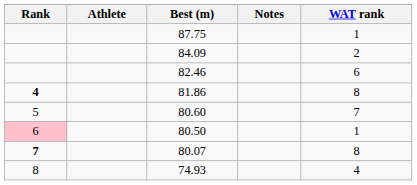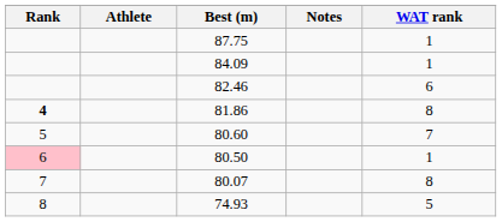 <table class="wikitable" width=85%>
 <tr>
 </tr>
 <tr>
 <th>Rank</th>
 <th>Athlete</th>
 <th>Best (m)</th>
 <th>Notes</th>
 <th><a href='#'>WAT</a> rank</th>
 </tr>
 <tr align="center">
 <td></td>
 <td align="left"></td>
 <td>87.75</td>
 <td></td>
 <td>1</td>
 </tr>
 <tr align="center">
 <td></td>
 <td align="left"></td>
 <td>84.09</td>
 <td></td>
-<td>2</td>
+<td>1</td>
 </tr>
 <tr align="center">
 <td></td>
 <td align="left"></td>
 <td>82.46</td>
 <td></td>
 <td>6</td>
 </tr>
 <tr align="center">
 <td><strong>4</strong></td>
 <td align="left"></td>
 <td>81.86</td>
 <td></td>
 <td>8</td>
 </tr>
 <tr align="center">
 <td>5</td>
 <td align="left"></td>
 <td>80.60</td>
 <td></td>
 <td>7</td>
 </tr>
 <tr align="center">
 <td style="background: pink;">6</td>
 <td align="left"></td>
 <td>80.50</td>
 <td></td>
 <td>1</td>
 </tr>
 <tr align="center">
-<td><strong>7</strong></td>
+<td>7</td>
 <td align="left"></td>
 <td>80.07</td>
 <td></td>
 <td>8</td>
 </tr>
 <tr align="center">
 <td>8</td>
 <td align="left"></td>
 <td>74.93</td>
 <td></td>
-<td>4</td>
+<td>5</td>
 </tr>
 </table>
